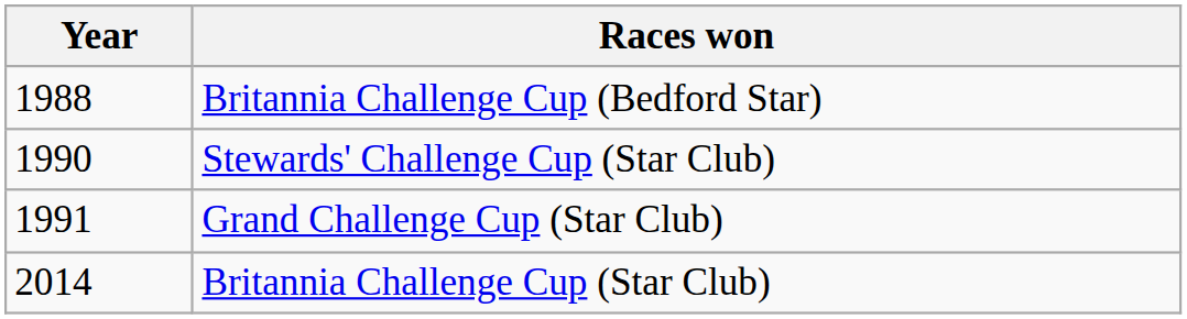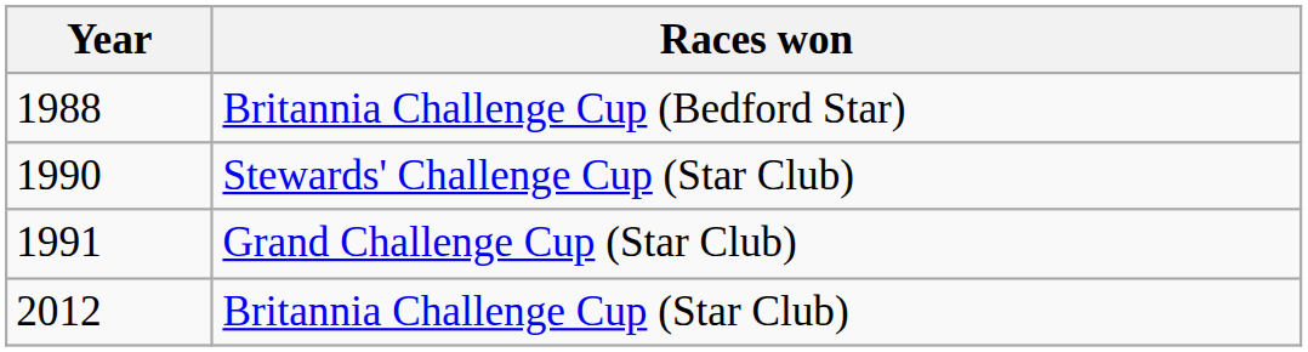 <table class="wikitable">
 <tr>
 <th width=70>Year</th>
 <th width=400>Races won</th>
 </tr>
 <tr>
 <td>1988</td>
 <td><a href='#'>Britannia Challenge Cup</a> (Bedford Star)</td>
 </tr>
 <tr>
 <td>1990</td>
 <td><a href='#'>Stewards' Challenge Cup</a> (Star Club)</td>
 </tr>
 <tr>
 <td>1991</td>
 <td><a href='#'>Grand Challenge Cup</a> (Star Club)</td>
 </tr>
 <tr>
-<td>2014</td>
+<td>2012</td>
 <td><a href='#'>Britannia Challenge Cup</a> (Star Club)</td>
 </tr>
 </table>
